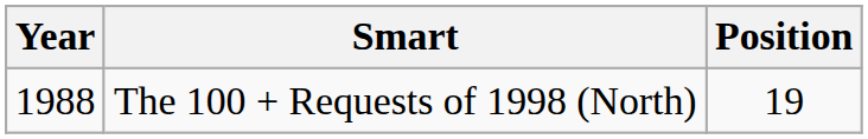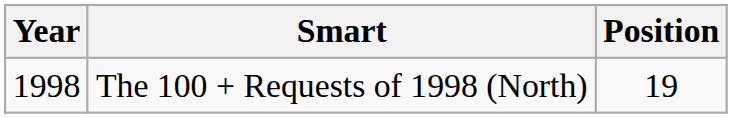 <table class="wikitable">
 <tr>
 <th align="left">Year</th>
 <th align="left">Smart</th>
 <th align="left">Position</th>
 </tr>
 <tr>
-<td align="left">1988</td>
+<td align="left">1998</td>
 <td align="left">The 100 + Requests of 1998 (North)</td>
 <td align="center">19</td>
 </tr>
 </table>
